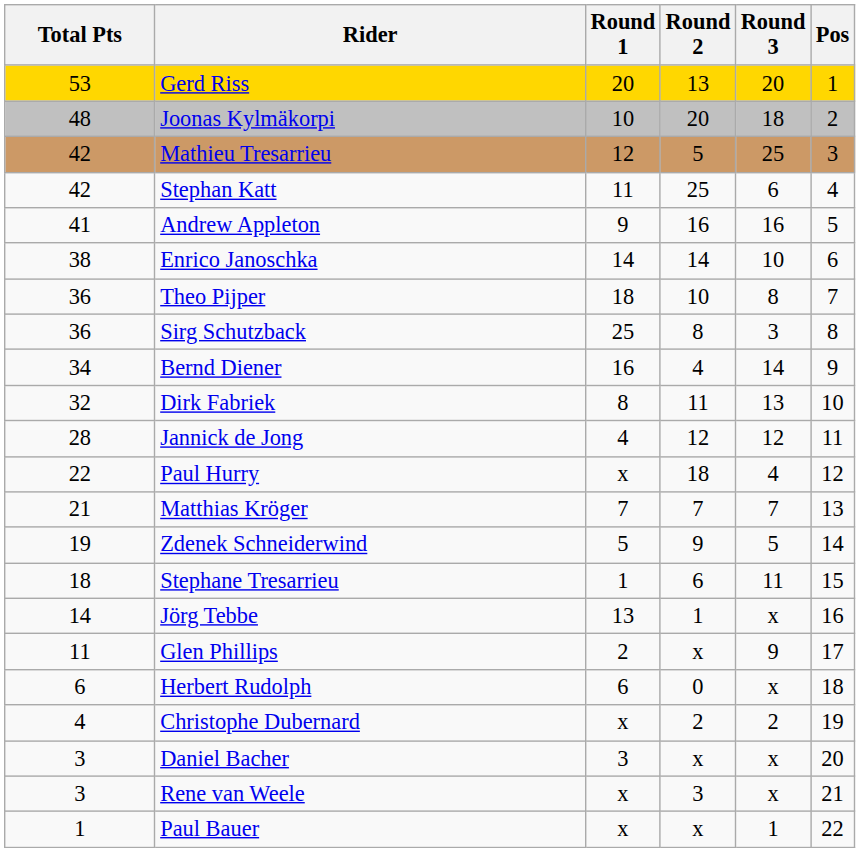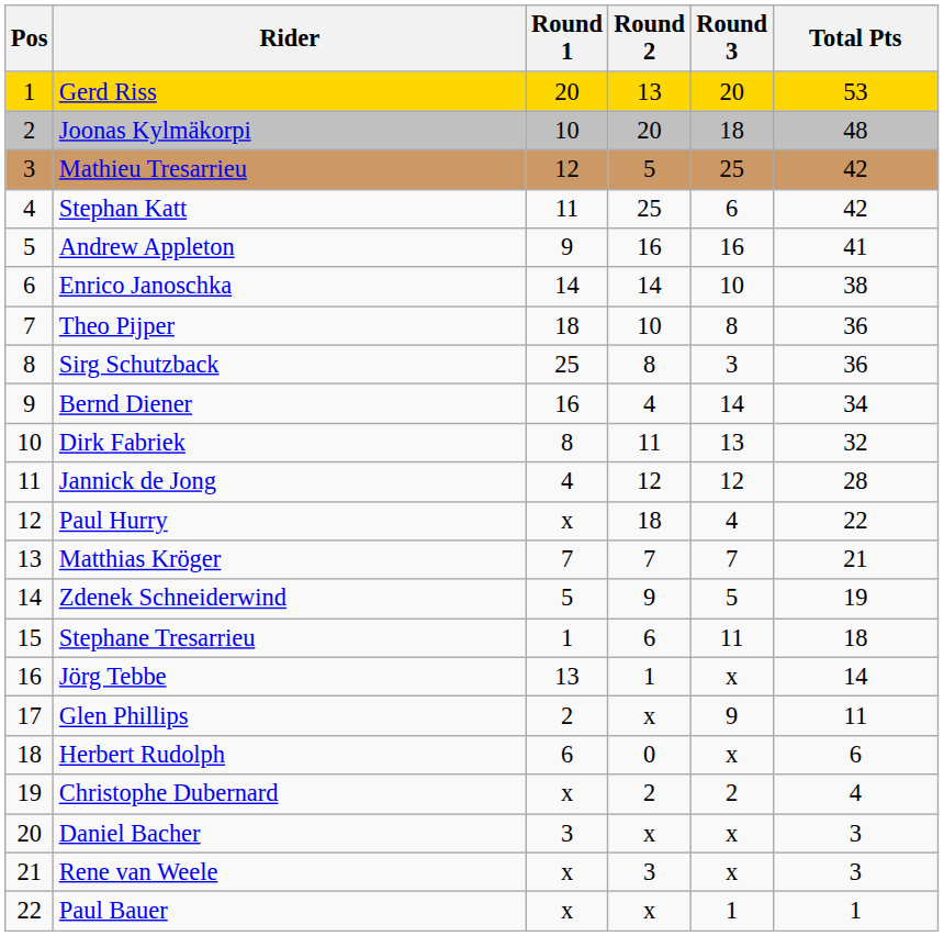 <table class="wikitable" style="font-size: 100%">
 <tr>
-<th width=100>Total Pts</th>
+<th width=20>Pos</th>
 <th width=300>Rider</th>
 <th width=40>Round 1</th>
 <th width=40>Round 2</th>
 <th width=40>Round 3</th>
-<th width=20>Pos</th>
+<th width=100>Total Pts</th>
 </tr>
 <tr align=center style="background-color: gold;">
-<td>53</td>
+<td>1</td>
 <td align="left"> <a href='#'>Gerd Riss</a></td>
 <td>20</td>
 <td>13</td>
 <td>20</td>
-<td>1</td>
+<td>53</td>
 </tr>
 <tr align=center style="background-color: silver;">
-<td>48</td>
+<td>2</td>
 <td align="left"> <a href='#'>Joonas Kylmäkorpi</a></td>
 <td>10</td>
 <td>20</td>
 <td>18</td>
-<td>2</td>
+<td>48</td>
 </tr>
 <tr align=center style="background-color: #cc9966;">
-<td>42</td>
+<td>3</td>
 <td align="left"> <a href='#'>Mathieu Tresarrieu</a></td>
 <td>12</td>
 <td>5</td>
 <td>25</td>
-<td>3</td>
+<td>42</td>
 </tr>
 <tr align=center>
-<td>42</td>
+<td>4</td>
 <td align="left"> <a href='#'>Stephan Katt</a></td>
 <td>11</td>
 <td>25</td>
 <td>6</td>
-<td>4</td>
+<td>42</td>
 </tr>
 <tr align=center>
-<td>41</td>
+<td>5</td>
 <td align="left"> <a href='#'>Andrew Appleton</a></td>
 <td>9</td>
 <td>16</td>
 <td>16</td>
-<td>5</td>
+<td>41</td>
 </tr>
 <tr align=center>
-<td>38</td>
+<td>6</td>
 <td align="left"> <a href='#'>Enrico Janoschka</a></td>
 <td>14</td>
 <td>14</td>
 <td>10</td>
-<td>6</td>
+<td>38</td>
 </tr>
 <tr align=center>
-<td>36</td>
+<td>7</td>
 <td align="left"> <a href='#'>Theo Pijper</a></td>
 <td>18</td>
 <td>10</td>
 <td>8</td>
-<td>7</td>
+<td>36</td>
 </tr>
 <tr align=center>
-<td>36</td>
+<td>8</td>
 <td align="left"> <a href='#'>Sirg Schutzback</a></td>
 <td>25</td>
 <td>8</td>
 <td>3</td>
-<td>8</td>
+<td>36</td>
 </tr>
 <tr align=center>
-<td>34</td>
+<td>9</td>
 <td align="left"> <a href='#'>Bernd Diener</a></td>
 <td>16</td>
 <td>4</td>
 <td>14</td>
-<td>9</td>
+<td>34</td>
 </tr>
 <tr align=center>
-<td>32</td>
+<td>10</td>
 <td align="left"> <a href='#'>Dirk Fabriek</a></td>
 <td>8</td>
 <td>11</td>
 <td>13</td>
-<td>10</td>
+<td>32</td>
 </tr>
 <tr align=center>
-<td>28</td>
+<td>11</td>
 <td align="left"> <a href='#'>Jannick de Jong</a></td>
 <td>4</td>
 <td>12</td>
 <td>12</td>
-<td>11</td>
+<td>28</td>
 </tr>
 <tr align=center>
-<td>22</td>
+<td>12</td>
 <td align="left"> <a href='#'>Paul Hurry</a></td>
 <td>x</td>
 <td>18</td>
 <td>4</td>
-<td>12</td>
+<td>22</td>
 </tr>
 <tr align=center>
-<td>21</td>
+<td>13</td>
 <td align="left"> <a href='#'>Matthias Kröger</a></td>
 <td>7</td>
 <td>7</td>
 <td>7</td>
-<td>13</td>
+<td>21</td>
 </tr>
 <tr align=center>
-<td>19</td>
+<td>14</td>
 <td align="left"> <a href='#'>Zdenek Schneiderwind</a></td>
 <td>5</td>
 <td>9</td>
 <td>5</td>
-<td>14</td>
+<td>19</td>
 </tr>
 <tr align=center>
-<td>18</td>
+<td>15</td>
 <td align="left"> <a href='#'>Stephane Tresarrieu</a></td>
 <td>1</td>
 <td>6</td>
 <td>11</td>
-<td>15</td>
+<td>18</td>
 </tr>
 <tr align=center>
-<td>14</td>
+<td>16</td>
 <td align="left"> <a href='#'>Jörg Tebbe</a></td>
 <td>13</td>
 <td>1</td>
 <td>x</td>
-<td>16</td>
+<td>14</td>
 </tr>
 <tr align=center>
-<td>11</td>
+<td>17</td>
 <td align="left"> <a href='#'>Glen Phillips</a></td>
 <td>2</td>
 <td>x</td>
 <td>9</td>
-<td>17</td>
+<td>11</td>
 </tr>
 <tr align=center>
-<td>6</td>
+<td>18</td>
 <td align="left"> <a href='#'>Herbert Rudolph</a></td>
 <td>6</td>
 <td>0</td>
 <td>x</td>
-<td>18</td>
+<td>6</td>
 </tr>
 <tr align=center>
-<td>4</td>
+<td>19</td>
 <td align="left"> <a href='#'>Christophe Dubernard</a></td>
 <td>x</td>
 <td>2</td>
 <td>2</td>
-<td>19</td>
+<td>4</td>
 </tr>
 <tr align=center>
-<td>3</td>
+<td>20</td>
 <td align="left"> <a href='#'>Daniel Bacher</a></td>
 <td>3</td>
 <td>x</td>
 <td>x</td>
-<td>20</td>
+<td>3</td>
 </tr>
 <tr align=center>
-<td>3</td>
+<td>21</td>
 <td align="left"> <a href='#'>Rene van Weele</a></td>
 <td>x</td>
 <td>3</td>
 <td>x</td>
-<td>21</td>
+<td>3</td>
 </tr>
 <tr align=center>
-<td>1</td>
+<td>22</td>
 <td align="left"> <a href='#'>Paul Bauer</a></td>
 <td>x</td>
 <td>x</td>
 <td>1</td>
-<td>22</td>
+<td>1</td>
 </tr>
 </table>
